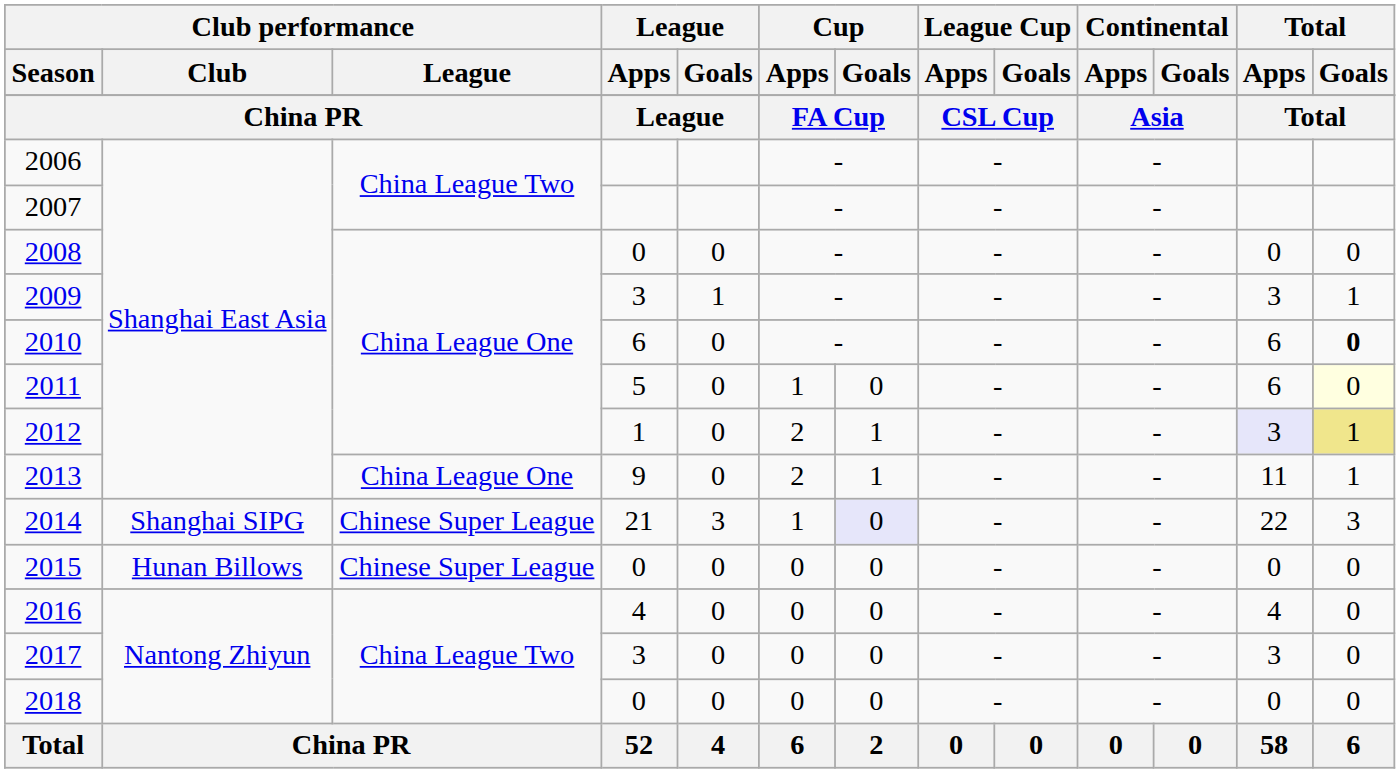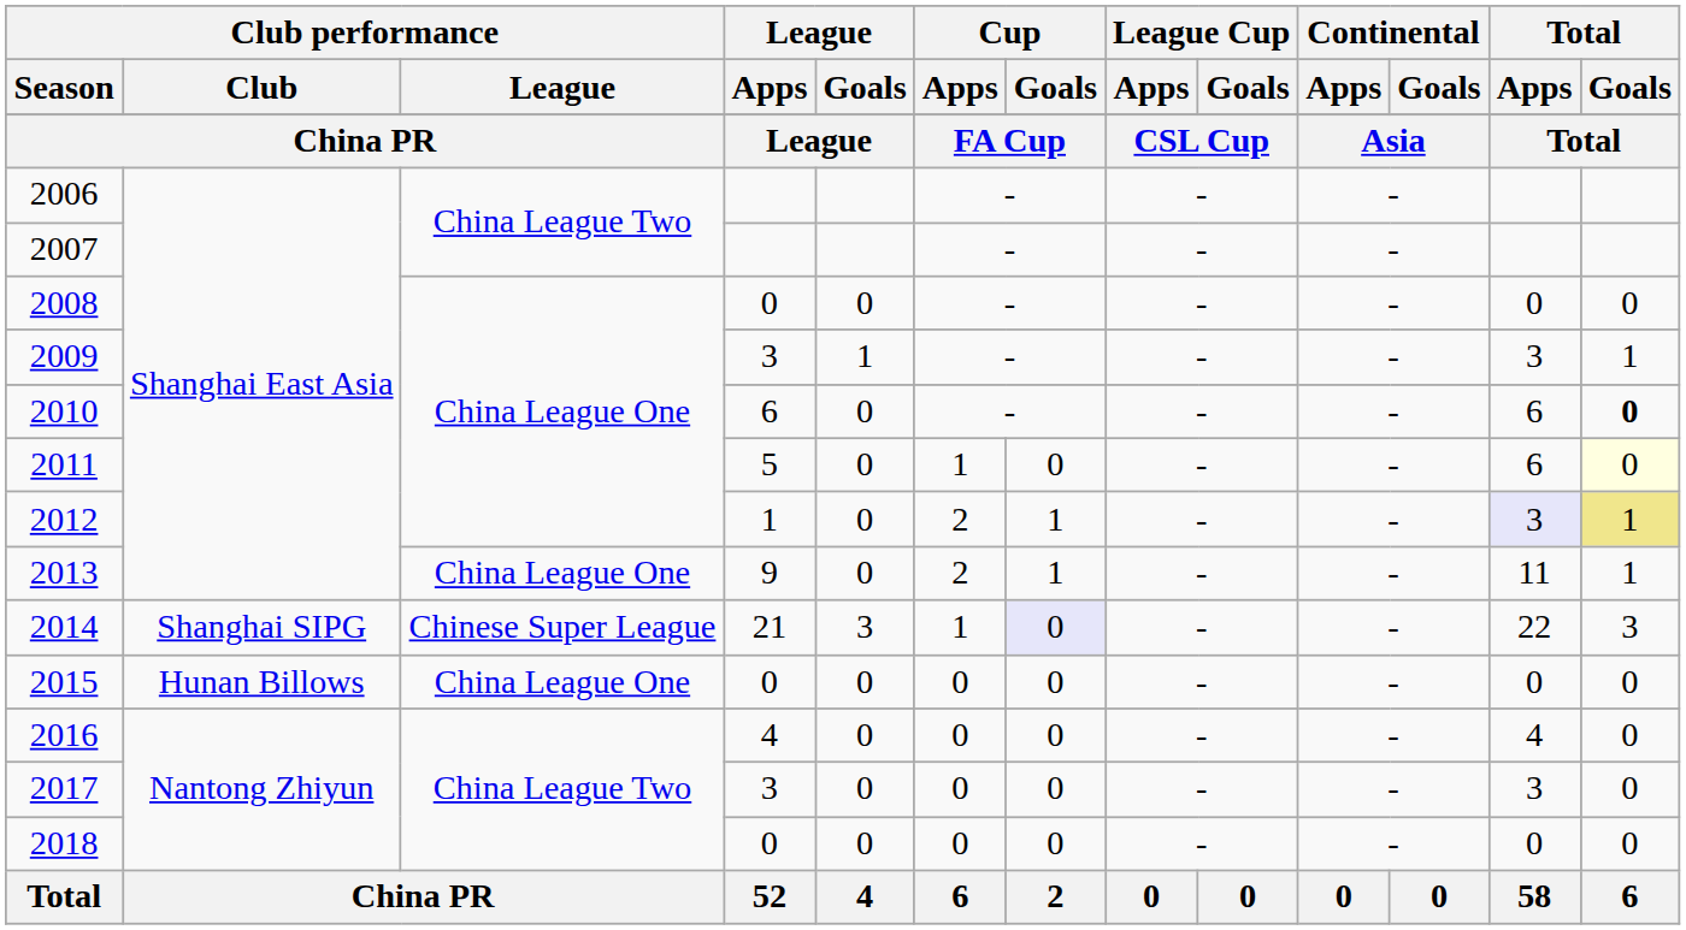 <table class="wikitable" style="text-align:center">
 <tr>
 <th colspan=3>Club performance</th>
 <th colspan=2>League</th>
 <th colspan=2>Cup</th>
 <th colspan=2>League Cup</th>
 <th colspan=2>Continental</th>
 <th colspan=2>Total</th>
 </tr>
 <tr>
 <th>Season</th>
 <th>Club</th>
 <th>League</th>
 <th>Apps</th>
 <th>Goals</th>
 <th>Apps</th>
 <th>Goals</th>
 <th>Apps</th>
 <th>Goals</th>
 <th>Apps</th>
 <th>Goals</th>
 <th>Apps</th>
 <th>Goals</th>
 </tr>
 <tr>
 </tr>
 <tr>
 <th colspan=3>China PR</th>
 <th colspan=2>League</th>
 <th colspan=2><a href='#'>FA Cup</a></th>
 <th colspan=2><a href='#'>CSL Cup</a></th>
 <th colspan=2><a href='#'>Asia</a></th>
 <th colspan=2>Total</th>
 </tr>
 <tr>
 <td>2006</td>
 <td rowspan="8"><a href='#'>Shanghai East Asia</a></td>
 <td rowspan="2"><a href='#'>China League Two</a></td>
 <td></td>
 <td></td>
 <td colspan="2">-</td>
 <td colspan="2">-</td>
 <td colspan="2">-</td>
 <td></td>
 <td></td>
 </tr>
 <tr>
 <td>2007</td>
 <td></td>
 <td></td>
 <td colspan="2">-</td>
 <td colspan="2">-</td>
 <td colspan="2">-</td>
 <td></td>
 <td></td>
 </tr>
 <tr>
 <td><a href='#'>2008</a></td>
 <td rowspan="5"><a href='#'>China League One</a></td>
 <td>0</td>
 <td>0</td>
 <td colspan="2">-</td>
 <td colspan="2">-</td>
 <td colspan="2">-</td>
 <td>0</td>
 <td>0</td>
 </tr>
 <tr>
 <td><a href='#'>2009</a></td>
 <td>3</td>
 <td>1</td>
 <td colspan="2">-</td>
 <td colspan="2">-</td>
 <td colspan="2">-</td>
 <td>3</td>
 <td>1</td>
 </tr>
 <tr>
 <td><a href='#'>2010</a></td>
 <td>6</td>
 <td>0</td>
 <td colspan="2">-</td>
 <td colspan="2">-</td>
 <td colspan="2">-</td>
 <td>6</td>
 <td><strong>0</strong></td>
 </tr>
 <tr>
 <td><a href='#'>2011</a></td>
 <td>5</td>
 <td>0</td>
 <td>1</td>
 <td>0</td>
 <td colspan="2">-</td>
 <td colspan="2">-</td>
 <td>6</td>
 <td style="background: lightyellow;">0</td>
 </tr>
 <tr>
 <td><a href='#'>2012</a></td>
 <td>1</td>
 <td>0</td>
 <td>2</td>
 <td>1</td>
 <td colspan="2">-</td>
 <td colspan="2">-</td>
 <td style="background: lavender;">3</td>
 <td style="background: khaki;">1</td>
 </tr>
 <tr>
 <td><a href='#'>2013</a></td>
 <td><a href='#'>China League One</a></td>
 <td>9</td>
 <td>0</td>
 <td>2</td>
 <td>1</td>
 <td colspan="2">-</td>
 <td colspan="2">-</td>
 <td>11</td>
 <td>1</td>
 </tr>
 <tr>
 <td><a href='#'>2014</a></td>
 <td rowspan="1"><a href='#'>Shanghai SIPG</a></td>
 <td rowspan="1"><a href='#'>Chinese Super League</a></td>
 <td>21</td>
 <td>3</td>
 <td>1</td>
 <td style="background: lavender;">0</td>
 <td colspan="2">-</td>
 <td colspan="2">-</td>
 <td>22</td>
 <td>3</td>
 </tr>
 <tr>
 <td><a href='#'>2015</a></td>
 <td><a href='#'>Hunan Billows</a></td>
-<td rowspan="1"><a href='#'>Chinese Super League</a></td>
+<td><a href='#'>China League One</a></td>
 <td>0</td>
 <td>0</td>
 <td>0</td>
 <td>0</td>
 <td colspan="2">-</td>
 <td colspan="2">-</td>
 <td>0</td>
 <td>0</td>
 </tr>
 <tr>
 <td><a href='#'>2016</a></td>
 <td rowspan="3"><a href='#'>Nantong Zhiyun</a></td>
 <td rowspan="3"><a href='#'>China League Two</a></td>
 <td>4</td>
 <td>0</td>
 <td>0</td>
 <td>0</td>
 <td colspan="2">-</td>
 <td colspan="2">-</td>
 <td>4</td>
 <td>0</td>
 </tr>
 <tr>
 <td><a href='#'>2017</a></td>
 <td>3</td>
 <td>0</td>
 <td>0</td>
 <td>0</td>
 <td colspan="2">-</td>
 <td colspan="2">-</td>
 <td>3</td>
 <td>0</td>
 </tr>
 <tr>
 <td><a href='#'>2018</a></td>
 <td>0</td>
 <td>0</td>
 <td>0</td>
 <td>0</td>
 <td colspan="2">-</td>
 <td colspan="2">-</td>
 <td>0</td>
 <td>0</td>
 </tr>
 <tr>
 <th rowspan=3>Total</th>
 <th colspan=2>China PR</th>
 <th>52</th>
 <th>4</th>
 <th>6</th>
 <th>2</th>
 <th>0</th>
 <th>0</th>
 <th>0</th>
 <th>0</th>
 <th>58</th>
 <th>6</th>
 </tr>
 </table>
